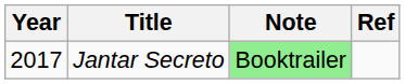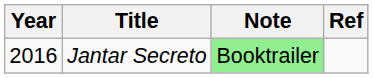 <table class="wikitable">
 <tr>
 <th>Year</th>
 <th>Title</th>
 <th>Note</th>
 <th>Ref</th>
 </tr>
 <tr>
-<td style="text-align:center;">2017</td>
+<td style="text-align:center;">2016</td>
 <td><em>Jantar Secreto</em></td>
 <td style="background: lightgreen;">Booktrailer</td>
 <td></td>
 </tr>
 </table>
